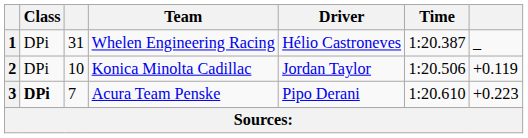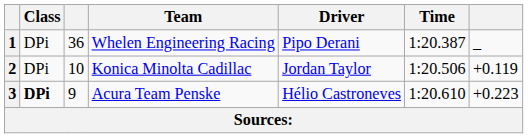 <table class="wikitable">
 <tr>
 <th scope="col"></th>
 <th scope="col">Class</th>
 <th scope="col"></th>
 <th scope="col">Team</th>
 <th scope="col">Driver</th>
 <th scope="col">Time</th>
 <th scope="col"></th>
 </tr>
 <tr>
 <th scope="row">1</th>
 <td>DPi</td>
-<td>31</td>
+<td>36</td>
 <td><a href='#'>Whelen Engineering Racing</a></td>
-<td><a href='#'>Hélio Castroneves</a></td>
+<td><a href='#'>Pipo Derani</a></td>
 <td>1:20.387</td>
 <td>_</td>
 </tr>
 <tr>
 <th scope="row">2</th>
 <td>DPi</td>
 <td>10</td>
 <td><a href='#'>Konica Minolta Cadillac</a></td>
 <td><a href='#'>Jordan Taylor</a></td>
 <td>1:20.506</td>
 <td>+0.119</td>
 </tr>
 <tr>
 <th scope="row">3</th>
 <td><strong>DPi</strong></td>
-<td>7</td>
+<td>9</td>
 <td><a href='#'>Acura Team Penske</a></td>
-<td><a href='#'>Pipo Derani</a></td>
+<td><a href='#'>Hélio Castroneves</a></td>
 <td>1:20.610</td>
 <td>+0.223</td>
 </tr>
 <tr>
 <th colspan="7">Sources:</th>
 </tr>
 </table>
